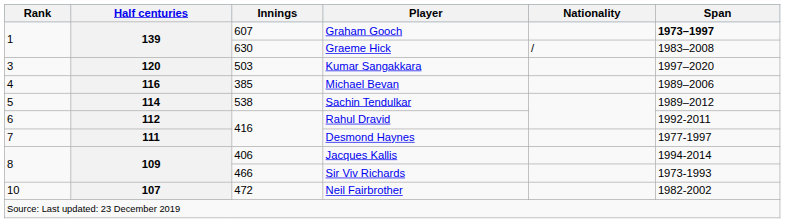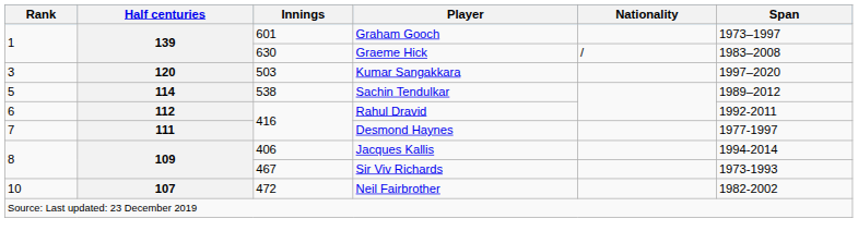 <table class="wikitable" width=70%>
 <tr bgcolor=#87cefa>
 <th>Rank</th>
 <th><a href='#'>Half centuries</a></th>
 <th>Innings</th>
 <th>Player</th>
 <th>Nationality</th>
 <th>Span</th>
 </tr>
 <tr>
 <td rowspan=2>1</td>
 <th rowspan=2>139</th>
-<td>607</td>
+<td>601</td>
 <td><a href='#'>Graham Gooch</a></td>
 <td></td>
-<td><strong>1973–1997</strong></td>
+<td>1973–1997</td>
 </tr>
 <tr>
 <td>630</td>
 <td><a href='#'>Graeme Hick</a></td>
 <td> / </td>
 <td>1983–2008</td>
 </tr>
 <tr>
 <td>3</td>
 <th>120</th>
 <td>503</td>
 <td><a href='#'>Kumar Sangakkara</a></td>
 <td></td>
 <td>1997–2020</td>
-</tr>
-<tr>
-<td>4</td>
-<th>116</th>
-<td>385</td>
-<td><a href='#'>Michael Bevan</a></td>
-<td></td>
-<td>1989–2006</td>
 </tr>
 <tr>
 <td>5</td>
 <th>114</th>
 <td>538</td>
 <td><a href='#'>Sachin Tendulkar</a></td>
 <td rowspan=2></td>
 <td>1989–2012</td>
 </tr>
 <tr>
 <td>6</td>
 <th>112</th>
 <td rowspan=2>416</td>
 <td><a href='#'>Rahul Dravid</a></td>
 <td>1992-2011</td>
 </tr>
 <tr>
 <td>7</td>
 <th>111</th>
 <td><a href='#'>Desmond Haynes</a></td>
 <td></td>
 <td>1977-1997</td>
 </tr>
 <tr>
 <td rowspan=2>8</td>
 <th rowspan=2>109</th>
 <td>406</td>
 <td><a href='#'>Jacques Kallis</a></td>
 <td></td>
 <td>1994-2014</td>
 </tr>
 <tr>
-<td>466</td>
+<td>467</td>
 <td><a href='#'>Sir Viv Richards</a></td>
 <td></td>
 <td>1973-1993</td>
 </tr>
 <tr>
 <td>10</td>
 <th>107</th>
 <td>472</td>
 <td><a href='#'>Neil Fairbrother</a></td>
 <td></td>
 <td>1982-2002</td>
 </tr>
 <tr>
 <td colspan="6"><small>Source:  Last updated: 23 December 2019</small></td>
 </tr>
 </table>
